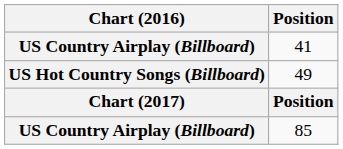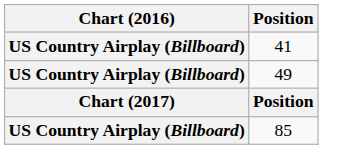 <table class="wikitable sortable plainrowheaders" style="text-align:center">
 <tr>
 <th scope="col">Chart (2016)</th>
 <th scope="col">Position</th>
 </tr>
 <tr>
 <th scope="row">US Country Airplay (<em>Billboard</em>)</th>
 <td>41</td>
 </tr>
 <tr>
-<th scope="row">US Hot Country Songs (<em>Billboard</em>)</th>
+<th scope="row">US Country Airplay (<em>Billboard</em>)</th>
 <td>49</td>
 </tr>
 <tr>
 <th scope="col">Chart (2017)</th>
 <th scope="col">Position</th>
 </tr>
 <tr>
 <th scope="row">US Country Airplay (<em>Billboard</em>)</th>
 <td>85</td>
 </tr>
 </table>
